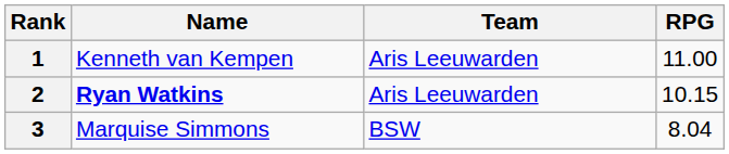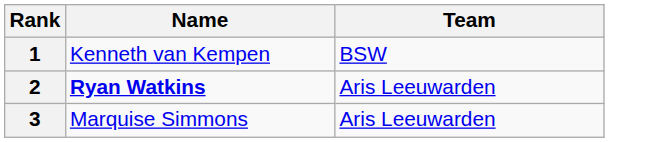 <table class="wikitable sortable" style="text-align: center">
 <tr>
 <th>Rank</th>
 <th width=200>Name</th>
 <th width=200>Team</th>
-<th width=40>RPG</th>
 </tr>
 <tr>
 <th>1</th>
 <td align="left"> <a href='#'>Kenneth van Kempen</a></td>
-<td align="left"><a href='#'>Aris Leeuwarden</a></td>
-<td>11.00</td>
+<td align="left"><a href='#'>BSW</a></td>
 </tr>
 <tr>
 <th>2</th>
 <td align="left"><strong> <a href='#'>Ryan Watkins</a></strong></td>
 <td align="left"><a href='#'>Aris Leeuwarden</a></td>
-<td>10.15</td>
 </tr>
 <tr>
 <th>3</th>
 <td align="left"> <a href='#'>Marquise Simmons</a></td>
-<td align="left"><a href='#'>BSW</a></td>
-<td>8.04</td>
+<td align="left"><a href='#'>Aris Leeuwarden</a></td>
 </tr>
 </table>
